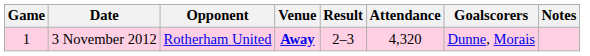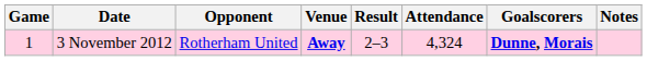 <table class="wikitable" style="text-align: center">
 <tr>
 <th>Game</th>
 <th>Date</th>
 <th>Opponent</th>
 <th>Venue</th>
 <th>Result</th>
 <th>Attendance</th>
 <th>Goalscorers</th>
 <th>Notes</th>
 </tr>
 <tr style="background: #ffd0e3;">
 <td align="center">1</td>
 <td>3 November 2012</td>
 <td><a href='#'>Rotherham United</a></td>
 <td><strong><a href='#'>Away</a></strong></td>
 <td>2–3</td>
-<td>4,320</td>
-<td><a href='#'>Dunne</a>, <a href='#'>Morais</a></td>
+<td>4,324</td>
+<td><strong><a href='#'>Dunne</a>, <a href='#'>Morais</a></strong></td>
 <td></td>
 </tr>
 </table>
